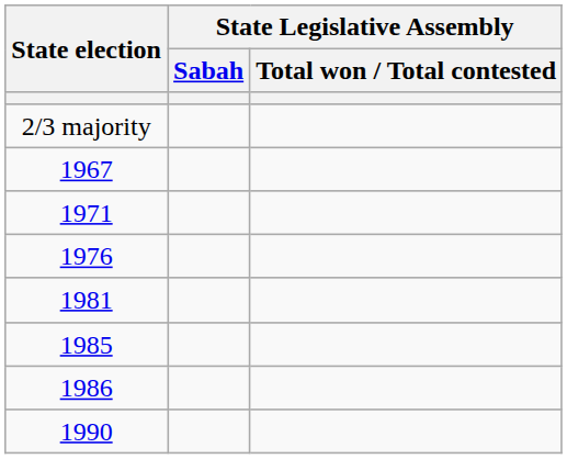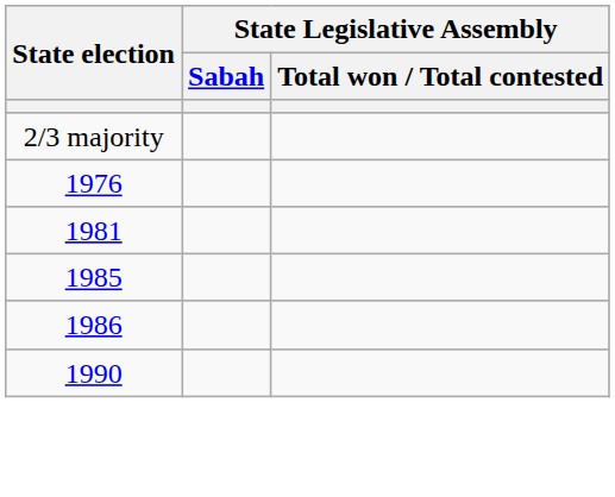 <table class="wikitable sortable" style="text-align:center; font-size:95%">
 <tr>
 <th rowspan="2">State election</th>
 <th colspan="2">State Legislative Assembly</th>
 </tr>
 <tr>
 <th><a href='#'>Sabah</a></th>
 <th>Total won / Total contested</th>
 </tr>
 <tr>
 <th></th>
 <th></th>
 <th></th>
 </tr>
 <tr>
 <td>2/3 majority</td>
-<td></td>
-<td></td>
-</tr>
-<tr>
-<td><a href='#'>1967</a></td>
-<td></td>
-<td></td>
-</tr>
-<tr>
-<td><a href='#'>1971</a></td>
 <td></td>
 <td></td>
 </tr>
 <tr>
 <td><a href='#'>1976</a></td>
 <td></td>
 <td></td>
 </tr>
 <tr>
 <td><a href='#'>1981</a></td>
 <td></td>
 <td></td>
 </tr>
 <tr>
 <td><a href='#'>1985</a></td>
 <td></td>
 <td></td>
 </tr>
 <tr>
 <td><a href='#'>1986</a></td>
 <td></td>
 <td></td>
 </tr>
 <tr>
 <td><a href='#'>1990</a></td>
 <td></td>
 <td></td>
 </tr>
 </table>
